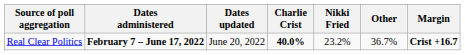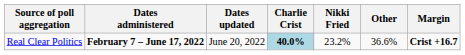 <table class="wikitable sortable" style="text-align:center;font-size:90%;line-height:17px">
 <tr>
 <th>Source of poll<br>aggregation</th>
 <th>Dates<br>administered</th>
 <th>Dates<br>updated</th>
 <th style="width:60px;">Charlie<br>Crist</th>
 <th style="width:60px;">Nikki<br>Fried</th>
 <th style="width:60px;">Other<br></th>
 <th>Margin</th>
 </tr>
 <tr>
 <td><a href='#'>Real Clear Politics</a></td>
 <td><strong>February 7 – June 17, 2022</strong></td>
 <td>June 20, 2022</td>
-<td><strong>40.0%</strong></td>
+<td style="background: lightblue;"><strong>40.0%</strong></td>
 <td>23.2%</td>
-<td>36.7%</td>
+<td>36.6%</td>
 <td><strong>Crist +16.7</strong></td>
 </tr>
 </table>
